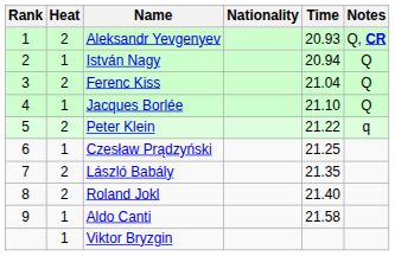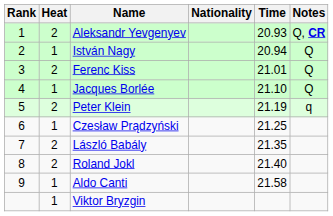 <table class="wikitable sortable" style="text-align:center">
 <tr>
 <th>Rank</th>
 <th>Heat</th>
 <th>Name</th>
 <th>Nationality</th>
 <th>Time</th>
 <th>Notes</th>
 </tr>
 <tr bgcolor=ccffcc>
 <td>1</td>
 <td>2</td>
 <td align="left"><a href='#'>Aleksandr Yevgenyev</a></td>
 <td align=left></td>
 <td>20.93</td>
 <td>Q, <strong><a href='#'>CR</a></strong></td>
 </tr>
 <tr bgcolor=ccffcc>
 <td>2</td>
 <td>1</td>
 <td align="left"><a href='#'>István Nagy</a></td>
 <td align=left></td>
 <td>20.94</td>
 <td>Q</td>
 </tr>
 <tr bgcolor=ccffcc>
 <td>3</td>
 <td>2</td>
 <td align="left"><a href='#'>Ferenc Kiss</a></td>
 <td align=left></td>
-<td>21.04</td>
+<td>21.01</td>
 <td>Q</td>
 </tr>
 <tr bgcolor=ccffcc>
 <td>4</td>
 <td>1</td>
 <td align="left"><a href='#'>Jacques Borlée</a></td>
 <td align=left></td>
 <td>21.10</td>
 <td>Q</td>
 </tr>
 <tr bgcolor=ddffdd>
 <td>5</td>
 <td>2</td>
 <td align="left"><a href='#'>Peter Klein</a></td>
 <td align=left></td>
-<td>21.22</td>
+<td>21.19</td>
 <td>q</td>
 </tr>
 <tr>
 <td>6</td>
 <td>1</td>
 <td align="left"><a href='#'>Czesław Prądzyński</a></td>
 <td align=left></td>
 <td>21.25</td>
 <td></td>
 </tr>
 <tr>
 <td>7</td>
 <td>2</td>
 <td align="left"><a href='#'>László Babály</a></td>
 <td align=left></td>
 <td>21.35</td>
 <td></td>
 </tr>
 <tr>
 <td>8</td>
 <td>2</td>
 <td align="left"><a href='#'>Roland Jokl</a></td>
 <td align=left></td>
 <td>21.40</td>
 <td></td>
 </tr>
 <tr>
 <td>9</td>
 <td>1</td>
 <td align="left"><a href='#'>Aldo Canti</a></td>
 <td align=left></td>
 <td>21.58</td>
 <td></td>
 </tr>
 <tr>
 <td></td>
 <td>1</td>
 <td align="left"><a href='#'>Viktor Bryzgin</a></td>
 <td align=left></td>
 <td></td>
 <td></td>
 </tr>
 </table>
